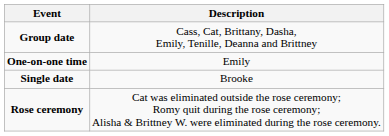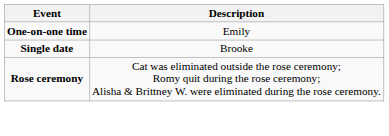 <table class="wikitable sortable" style="text-align:center;">
 <tr>
 <th>Event</th>
 <th>Description</th>
-</tr>
-<tr>
-<td><strong>Group date</strong></td>
-<td>Cass, Cat, Brittany, Dasha,<br>Emily, Tenille, Deanna and Brittney</td>
 </tr>
 <tr>
 <td><strong>One-on-one time</strong></td>
 <td>Emily</td>
 </tr>
 <tr>
 <td><strong>Single date</strong></td>
 <td>Brooke</td>
 </tr>
 <tr>
 <td><strong>Rose ceremony</strong></td>
 <td>Cat was eliminated outside the rose ceremony;<br>Romy quit during the rose ceremony;<br> Alisha & Brittney W. were eliminated during the rose ceremony.</td>
 </tr>
 </table>
